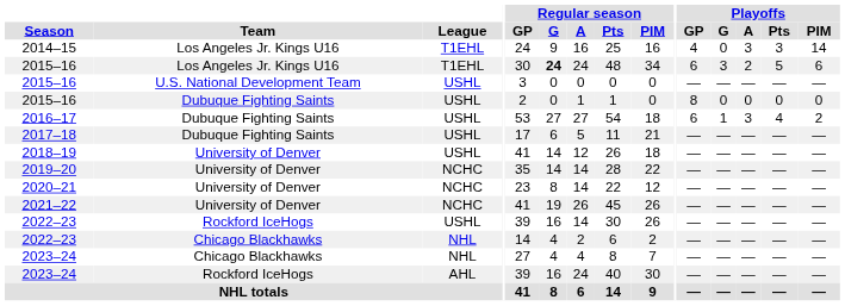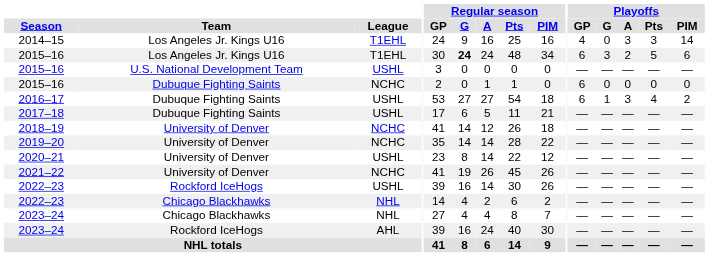 <table border="0" cellpadding="1" cellspacing="0" style="text-align:center; width:60em">
 <tr bgcolor="#e0e0e0">
 <th colspan="3" bgcolor="#ffffff"></th>
 <th rowspan="99" bgcolor="#ffffff"></th>
 <th colspan="5"><a href='#'>Regular season</a></th>
 <th rowspan="99" bgcolor="#ffffff"></th>
 <th colspan="5"><a href='#'>Playoffs</a></th>
 </tr>
 <tr bgcolor="#e0e0e0">
 <th><a href='#'>Season</a></th>
 <th>Team</th>
 <th>League</th>
 <th>GP</th>
 <th><a href='#'>G</a></th>
 <th><a href='#'>A</a></th>
 <th><a href='#'>Pts</a></th>
 <th><a href='#'>PIM</a></th>
 <th>GP</th>
 <th>G</th>
 <th>A</th>
 <th>Pts</th>
 <th>PIM</th>
 </tr>
 <tr>
 <td>2014–15</td>
 <td>Los Angeles Jr. Kings U16</td>
 <td><a href='#'>T1EHL</a></td>
 <td>24</td>
 <td>9</td>
 <td>16</td>
 <td>25</td>
 <td>16</td>
 <td>4</td>
 <td>0</td>
 <td>3</td>
 <td>3</td>
 <td>14</td>
 </tr>
 <tr bgcolor="#f0f0f0">
 <td>2015–16</td>
 <td>Los Angeles Jr. Kings U16</td>
 <td>T1EHL</td>
 <td>30</td>
 <td><strong>24</strong></td>
 <td>24</td>
 <td>48</td>
 <td>34</td>
 <td>6</td>
 <td>3</td>
 <td>2</td>
 <td>5</td>
 <td>6</td>
 </tr>
 <tr>
 <td><a href='#'>2015–16</a></td>
 <td><a href='#'>U.S. National Development Team</a></td>
 <td><a href='#'>USHL</a></td>
 <td>3</td>
 <td>0</td>
 <td>0</td>
 <td>0</td>
 <td>0</td>
 <td>—</td>
 <td>—</td>
 <td>—</td>
 <td>—</td>
 <td>—</td>
 </tr>
 <tr bgcolor="#f0f0f0">
 <td>2015–16</td>
 <td><a href='#'>Dubuque Fighting Saints</a></td>
-<td>USHL</td>
+<td>NCHC</td>
 <td>2</td>
 <td>0</td>
 <td>1</td>
 <td>1</td>
 <td>0</td>
-<td>8</td>
+<td>6</td>
 <td>0</td>
 <td>0</td>
 <td>0</td>
 <td>0</td>
 </tr>
 <tr>
 <td><a href='#'>2016–17</a></td>
 <td>Dubuque Fighting Saints</td>
 <td>USHL</td>
 <td>53</td>
 <td>27</td>
 <td>27</td>
 <td>54</td>
 <td>18</td>
 <td>6</td>
 <td>1</td>
 <td>3</td>
 <td>4</td>
 <td>2</td>
 </tr>
 <tr bgcolor="#f0f0f0">
 <td><a href='#'>2017–18</a></td>
 <td>Dubuque Fighting Saints</td>
 <td>USHL</td>
 <td>17</td>
 <td>6</td>
 <td>5</td>
 <td>11</td>
 <td>21</td>
 <td>—</td>
 <td>—</td>
 <td>—</td>
 <td>—</td>
 <td>—</td>
 </tr>
 <tr>
 <td><a href='#'>2018–19</a></td>
 <td><a href='#'>University of Denver</a></td>
-<td>USHL</td>
+<td><a href='#'>NCHC</a></td>
 <td>41</td>
 <td>14</td>
 <td>12</td>
 <td>26</td>
 <td>18</td>
 <td>—</td>
 <td>—</td>
 <td>—</td>
 <td>—</td>
 <td>—</td>
 </tr>
 <tr bgcolor="#f0f0f0">
 <td><a href='#'>2019–20</a></td>
 <td>University of Denver</td>
 <td>NCHC</td>
 <td>35</td>
 <td>14</td>
 <td>14</td>
 <td>28</td>
 <td>22</td>
 <td>—</td>
 <td>—</td>
 <td>—</td>
 <td>—</td>
 <td>—</td>
 </tr>
 <tr>
 <td><a href='#'>2020–21</a></td>
 <td>University of Denver</td>
-<td>NCHC</td>
+<td>USHL</td>
 <td>23</td>
 <td>8</td>
 <td>14</td>
 <td>22</td>
 <td>12</td>
 <td>—</td>
 <td>—</td>
 <td>—</td>
 <td>—</td>
 <td>—</td>
 </tr>
 <tr bgcolor="#f0f0f0">
 <td><a href='#'>2021–22</a></td>
 <td>University of Denver</td>
 <td>NCHC</td>
 <td>41</td>
 <td>19</td>
 <td>26</td>
 <td>45</td>
 <td>26</td>
 <td>—</td>
 <td>—</td>
 <td>—</td>
 <td>—</td>
 <td>—</td>
 </tr>
 <tr>
 <td><a href='#'>2022–23</a></td>
 <td><a href='#'>Rockford IceHogs</a></td>
 <td>USHL</td>
 <td>39</td>
 <td>16</td>
 <td>14</td>
 <td>30</td>
 <td>26</td>
 <td>—</td>
 <td>—</td>
 <td>—</td>
 <td>—</td>
 <td>—</td>
 </tr>
 <tr bgcolor="#f0f0f0">
 <td><a href='#'>2022–23</a></td>
 <td><a href='#'>Chicago Blackhawks</a></td>
 <td><a href='#'>NHL</a></td>
 <td>14</td>
 <td>4</td>
 <td>2</td>
 <td>6</td>
 <td>2</td>
 <td>—</td>
 <td>—</td>
 <td>—</td>
 <td>—</td>
 <td>—</td>
 </tr>
 <tr>
 <td><a href='#'>2023–24</a></td>
 <td>Chicago Blackhawks</td>
 <td>NHL</td>
 <td>27</td>
 <td>4</td>
 <td>4</td>
 <td>8</td>
 <td>7</td>
 <td>—</td>
 <td>—</td>
 <td>—</td>
 <td>—</td>
 <td>—</td>
 </tr>
 <tr bgcolor="#f0f0f0">
 <td><a href='#'>2023–24</a></td>
 <td>Rockford IceHogs</td>
 <td>AHL</td>
 <td>39</td>
 <td>16</td>
 <td>24</td>
 <td>40</td>
 <td>30</td>
 <td>—</td>
 <td>—</td>
 <td>—</td>
 <td>—</td>
 <td>—</td>
 </tr>
 <tr bgcolor="#e0e0e0">
 <th colspan="3">NHL totals</th>
 <th>41</th>
 <th>8</th>
 <th>6</th>
 <th>14</th>
 <th>9</th>
 <th>—</th>
 <th>—</th>
 <th>—</th>
 <th>—</th>
 <th>—</th>
 </tr>
 </table>
